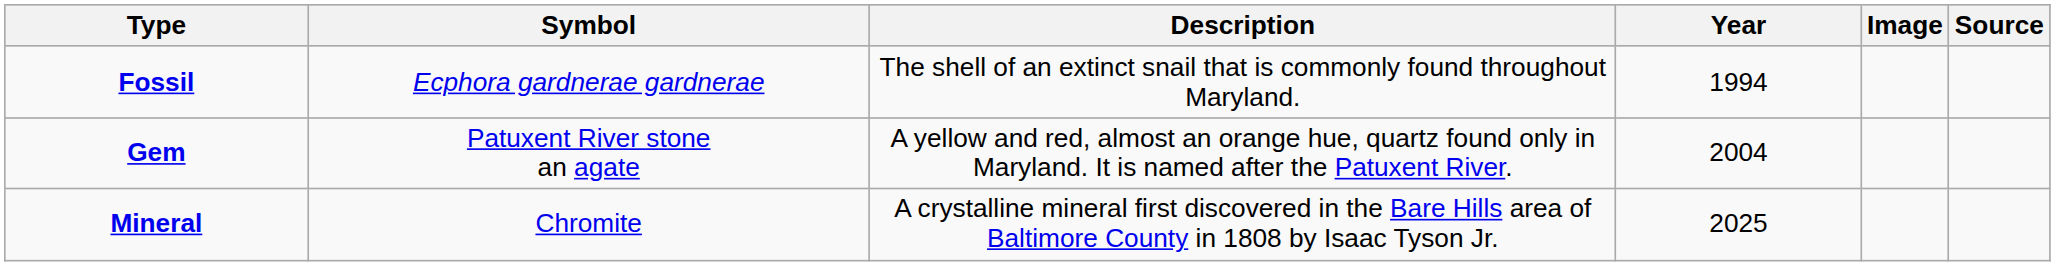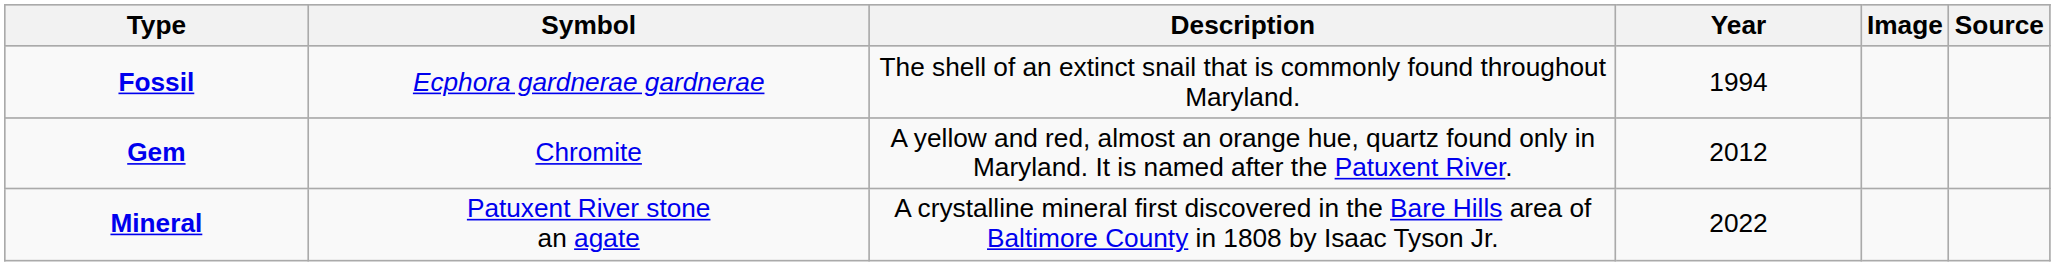 <table class="wikitable" style="text-align:center;">
 <tr>
 <th width=16%>Type</th>
 <th width=30%>Symbol</th>
 <th width=40%>Description</th>
 <th width=13%>Year</th>
 <th width=13%>Image</th>
 <th width=10%>Source</th>
 </tr>
 <tr>
 <td><strong><a href='#'>Fossil</a></strong></td>
 <td><em><a href='#'>Ecphora gardnerae gardnerae</a></em></td>
 <td>The shell of an extinct snail that is commonly found throughout Maryland.</td>
 <td>1994</td>
 <td></td>
 <td></td>
 </tr>
 <tr>
 <td><strong><a href='#'>Gem</a></strong></td>
-<td><a href='#'>Patuxent River stone</a><br>an <a href='#'>agate</a></td>
+<td><a href='#'>Chromite</a></td>
 <td>A yellow and red, almost an orange hue, quartz found only in Maryland.  It is named after the <a href='#'>Patuxent River</a>.</td>
-<td>2004</td>
+<td>2012</td>
 <td></td>
 <td></td>
 </tr>
 <tr>
 <td><strong><a href='#'>Mineral</a></strong></td>
-<td><a href='#'>Chromite</a></td>
+<td><a href='#'>Patuxent River stone</a><br>an <a href='#'>agate</a></td>
 <td>A crystalline mineral first discovered in the <a href='#'>Bare Hills</a> area of <a href='#'>Baltimore County</a> in 1808 by Isaac Tyson Jr.</td>
-<td>2025</td>
+<td>2022</td>
 <td></td>
 <td></td>
 </tr>
 </table>
